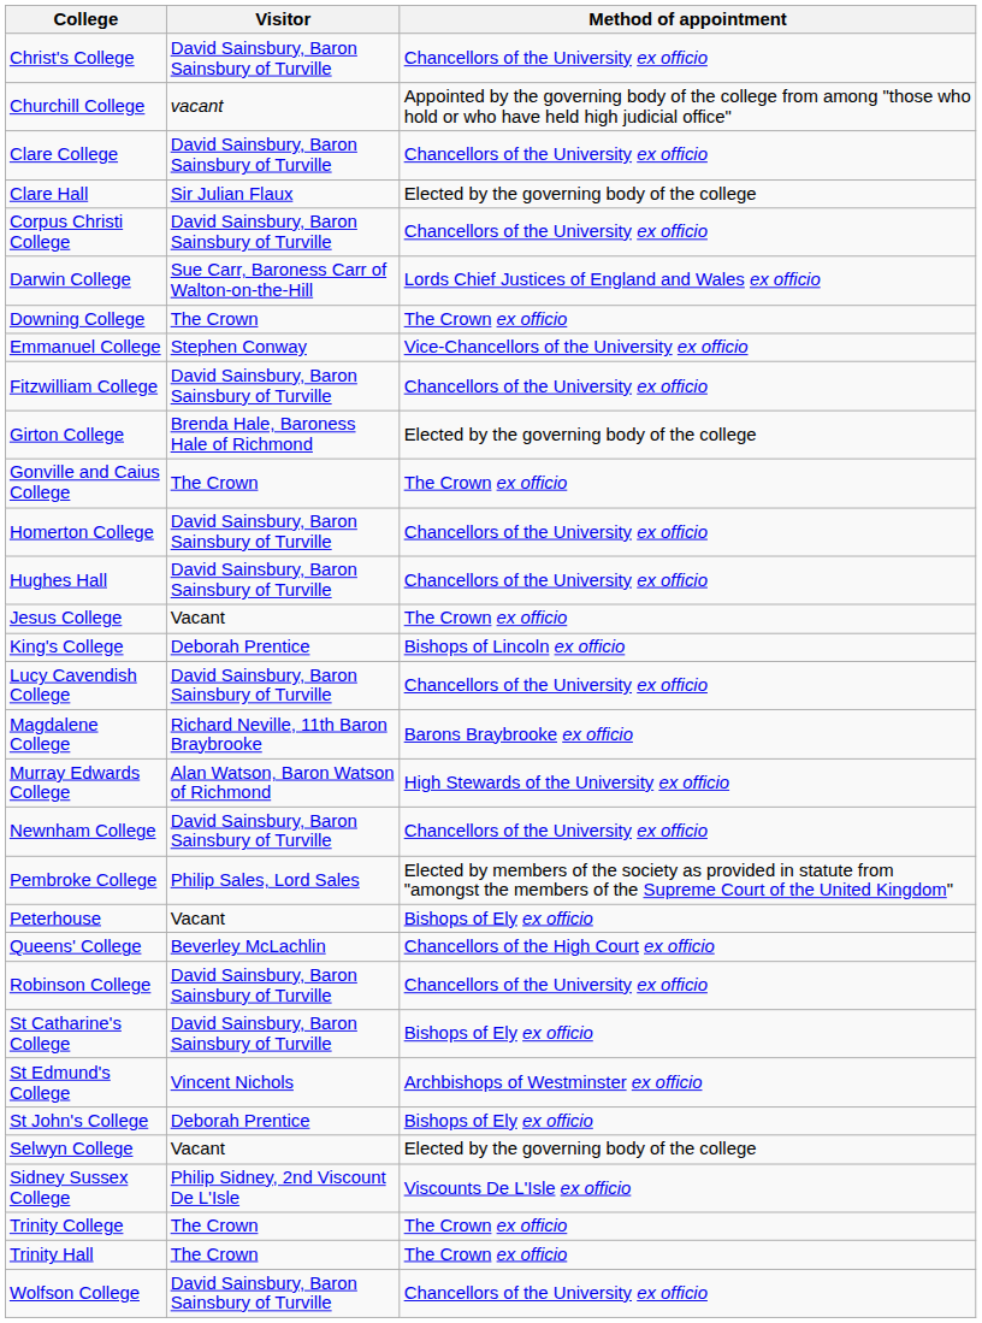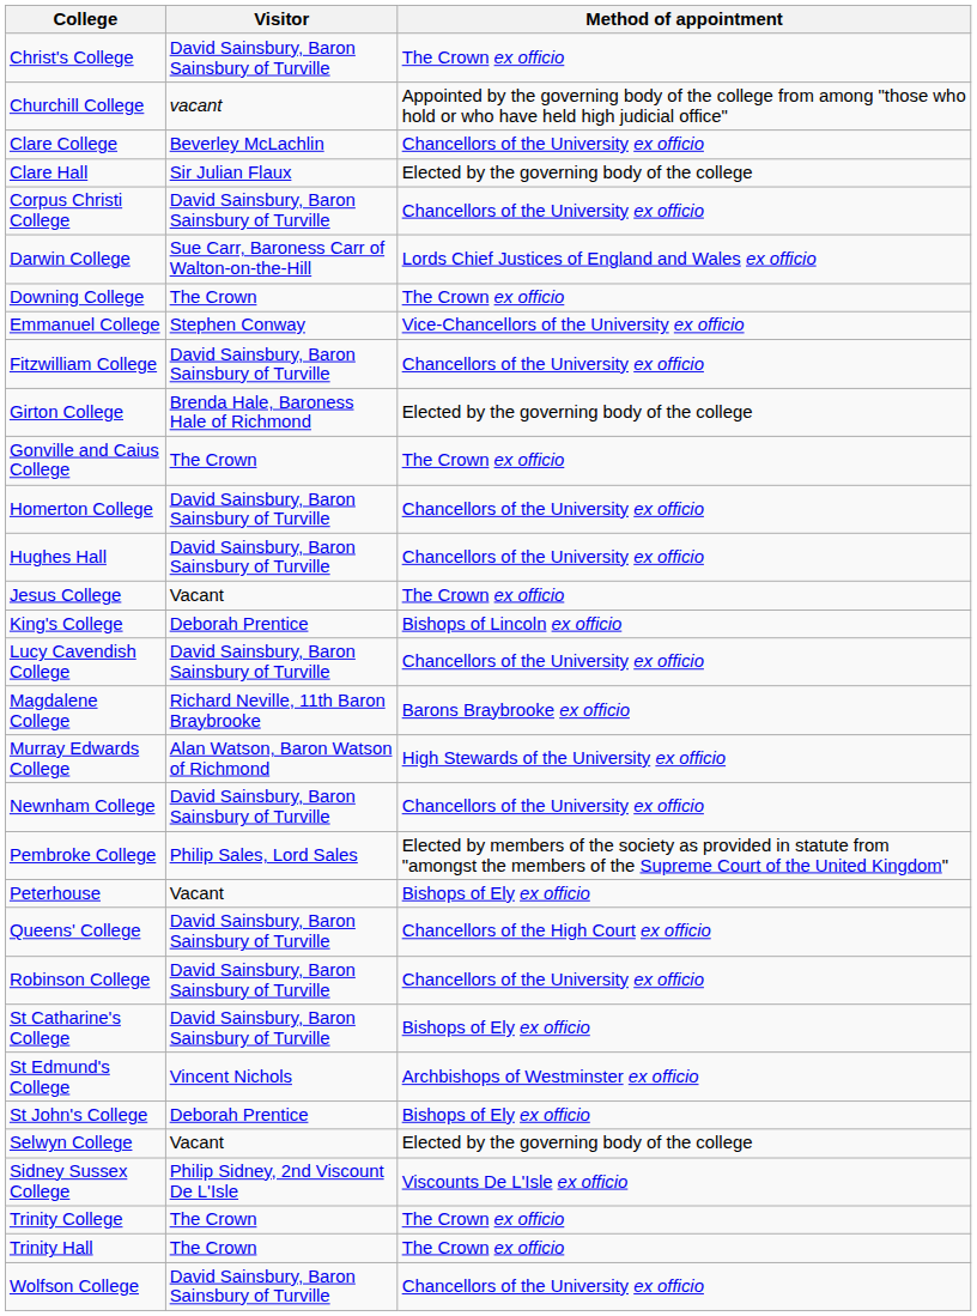 <table class="wikitable sortable">
 <tr>
 <th>College</th>
 <th>Visitor</th>
 <th class="unsortable">Method of appointment<br></th>
 </tr>
 <tr>
 <td> <a href='#'>Christ's College</a></td>
 <td><a href='#'>David Sainsbury, Baron Sainsbury of Turville</a></td>
-<td><a href='#'>Chancellors of the University</a> <em><a href='#'>ex officio</a></em><br></td>
+<td><a href='#'>The Crown</a> <em><a href='#'>ex officio</a></em><br></td>
 </tr>
 <tr>
 <td> <a href='#'>Churchill College</a></td>
 <td><em>vacant</em></td>
 <td>Appointed by the governing body of the college from among "those who hold or who have held high judicial office"<br></td>
 </tr>
 <tr>
 <td> <a href='#'>Clare College</a></td>
-<td><a href='#'>David Sainsbury, Baron Sainsbury of Turville</a></td>
+<td><a href='#'>Beverley McLachlin</a></td>
 <td><a href='#'>Chancellors of the University</a> <em><a href='#'>ex officio</a></em><br></td>
 </tr>
 <tr>
 <td> <a href='#'>Clare Hall</a></td>
 <td><a href='#'>Sir Julian Flaux</a></td>
 <td>Elected by the governing body of the college<br></td>
 </tr>
 <tr>
 <td> <a href='#'>Corpus Christi College</a></td>
 <td><a href='#'>David Sainsbury, Baron Sainsbury of Turville</a></td>
 <td><a href='#'>Chancellors of the University</a> <em><a href='#'>ex officio</a></em><br></td>
 </tr>
 <tr>
 <td> <a href='#'>Darwin College</a></td>
 <td><a href='#'>Sue Carr, Baroness Carr of Walton-on-the-Hill</a></td>
 <td><a href='#'>Lords Chief Justices of England and Wales</a> <em><a href='#'>ex officio</a></em><br></td>
 </tr>
 <tr>
 <td> <a href='#'>Downing College</a></td>
 <td> <a href='#'>The Crown</a></td>
 <td><a href='#'>The Crown</a> <em><a href='#'>ex officio</a></em><br></td>
 </tr>
 <tr>
 <td> <a href='#'>Emmanuel College</a></td>
 <td><a href='#'>Stephen Conway</a></td>
 <td><a href='#'>Vice-Chancellors of the University</a> <em><a href='#'>ex officio</a></em><br></td>
 </tr>
 <tr>
 <td> <a href='#'>Fitzwilliam College</a></td>
 <td><a href='#'>David Sainsbury, Baron Sainsbury of Turville</a></td>
 <td><a href='#'>Chancellors of the University</a> <em><a href='#'>ex officio</a></em><br></td>
 </tr>
 <tr>
 <td> <a href='#'>Girton College</a></td>
 <td><a href='#'>Brenda Hale, Baroness Hale of Richmond</a></td>
 <td>Elected by the governing body of the college<br></td>
 </tr>
 <tr>
 <td> <a href='#'>Gonville and Caius College</a></td>
 <td> <a href='#'>The Crown</a></td>
 <td><a href='#'>The Crown</a> <em><a href='#'>ex officio</a></em><br></td>
 </tr>
 <tr>
 <td> <a href='#'>Homerton College</a></td>
 <td><a href='#'>David Sainsbury, Baron Sainsbury of Turville</a></td>
 <td><a href='#'>Chancellors of the University</a> <em><a href='#'>ex officio</a></em><br></td>
 </tr>
 <tr>
 <td> <a href='#'>Hughes Hall</a></td>
 <td><a href='#'>David Sainsbury, Baron Sainsbury of Turville</a></td>
 <td><a href='#'>Chancellors of the University</a> <em><a href='#'>ex officio</a></em><br></td>
 </tr>
 <tr>
 <td> <a href='#'>Jesus College</a></td>
 <td>Vacant</td>
 <td><a href='#'>The Crown</a> <em><a href='#'>ex officio</a></em><br></td>
 </tr>
 <tr>
 <td> <a href='#'>King's College</a></td>
 <td><a href='#'>Deborah Prentice</a></td>
 <td><a href='#'>Bishops of Lincoln</a> <em><a href='#'>ex officio</a></em><br></td>
 </tr>
 <tr>
 <td> <a href='#'>Lucy Cavendish College</a></td>
 <td><a href='#'>David Sainsbury, Baron Sainsbury of Turville</a></td>
 <td><a href='#'>Chancellors of the University</a> <em><a href='#'>ex officio</a></em><br></td>
 </tr>
 <tr>
 <td> <a href='#'>Magdalene College</a></td>
 <td> <a href='#'>Richard Neville, 11th Baron Braybrooke</a></td>
 <td><a href='#'>Barons Braybrooke</a> <em><a href='#'>ex officio</a></em><br></td>
 </tr>
 <tr>
 <td> <a href='#'>Murray Edwards College</a></td>
 <td><a href='#'>Alan Watson, Baron Watson of Richmond</a></td>
 <td><a href='#'>High Stewards of the University</a> <em><a href='#'>ex officio</a></em><br></td>
 </tr>
 <tr>
 <td> <a href='#'>Newnham College</a></td>
 <td><a href='#'>David Sainsbury, Baron Sainsbury of Turville</a></td>
 <td><a href='#'>Chancellors of the University</a> <em><a href='#'>ex officio</a></em><br></td>
 </tr>
 <tr>
 <td> <a href='#'>Pembroke College</a></td>
 <td><a href='#'>Philip Sales, Lord Sales</a></td>
 <td>Elected by members of the society as provided in statute from "amongst the members of the <a href='#'>Supreme Court of the United Kingdom</a>" <br></td>
 </tr>
 <tr>
 <td> <a href='#'>Peterhouse</a></td>
 <td>Vacant</td>
 <td><a href='#'>Bishops of Ely</a> <em><a href='#'>ex officio</a></em><br></td>
 </tr>
 <tr>
 <td> <a href='#'>Queens' College</a></td>
-<td><a href='#'>Beverley McLachlin</a></td>
+<td><a href='#'>David Sainsbury, Baron Sainsbury of Turville</a></td>
 <td><a href='#'>Chancellors of the High Court</a> <em><a href='#'>ex officio</a></em><br></td>
 </tr>
 <tr>
 <td> <a href='#'>Robinson College</a></td>
 <td><a href='#'>David Sainsbury, Baron Sainsbury of Turville</a></td>
 <td><a href='#'>Chancellors of the University</a> <em><a href='#'>ex officio</a></em><br></td>
 </tr>
 <tr>
 <td> <a href='#'>St Catharine's College</a></td>
 <td><a href='#'>David Sainsbury, Baron Sainsbury of Turville</a></td>
 <td><a href='#'>Bishops of Ely</a> <em><a href='#'>ex officio</a></em><br></td>
 </tr>
 <tr>
 <td> <a href='#'>St Edmund's College</a></td>
 <td><a href='#'>Vincent Nichols</a></td>
 <td><a href='#'>Archbishops of Westminster</a> <em><a href='#'>ex officio</a></em><br></td>
 </tr>
 <tr>
 <td> <a href='#'>St John's College</a></td>
 <td><a href='#'>Deborah Prentice</a></td>
 <td><a href='#'>Bishops of Ely</a> <em><a href='#'>ex officio</a></em><br></td>
 </tr>
 <tr>
 <td> <a href='#'>Selwyn College</a></td>
 <td>Vacant</td>
 <td>Elected by the governing body of the college<br></td>
 </tr>
 <tr>
 <td> <a href='#'>Sidney Sussex College</a></td>
 <td> <a href='#'>Philip Sidney, 2nd Viscount De L'Isle</a></td>
 <td><a href='#'> Viscounts De L'Isle</a> <em><a href='#'>ex officio</a></em><br></td>
 </tr>
 <tr>
 <td> <a href='#'>Trinity College</a></td>
 <td> <a href='#'>The Crown</a></td>
 <td><a href='#'>The Crown</a> <em><a href='#'>ex officio</a></em><br></td>
 </tr>
 <tr>
 <td> <a href='#'>Trinity Hall</a></td>
 <td> <a href='#'>The Crown</a></td>
 <td><a href='#'>The Crown</a> <em><a href='#'>ex officio</a></em><br></td>
 </tr>
 <tr>
 <td> <a href='#'>Wolfson College</a></td>
 <td><a href='#'>David Sainsbury, Baron Sainsbury of Turville</a></td>
 <td><a href='#'>Chancellors of the University</a> <em><a href='#'>ex officio</a></em></td>
 </tr>
 </table>
